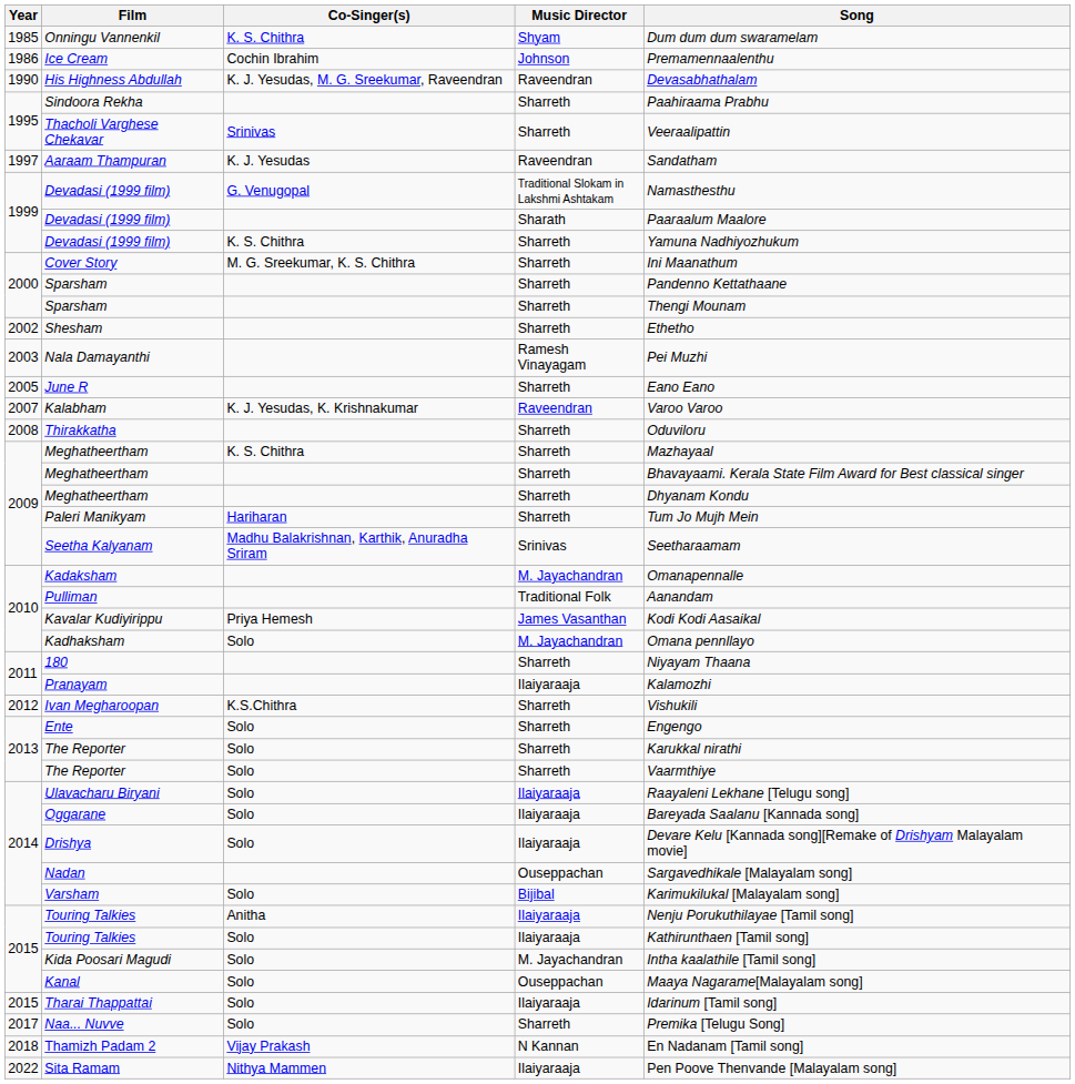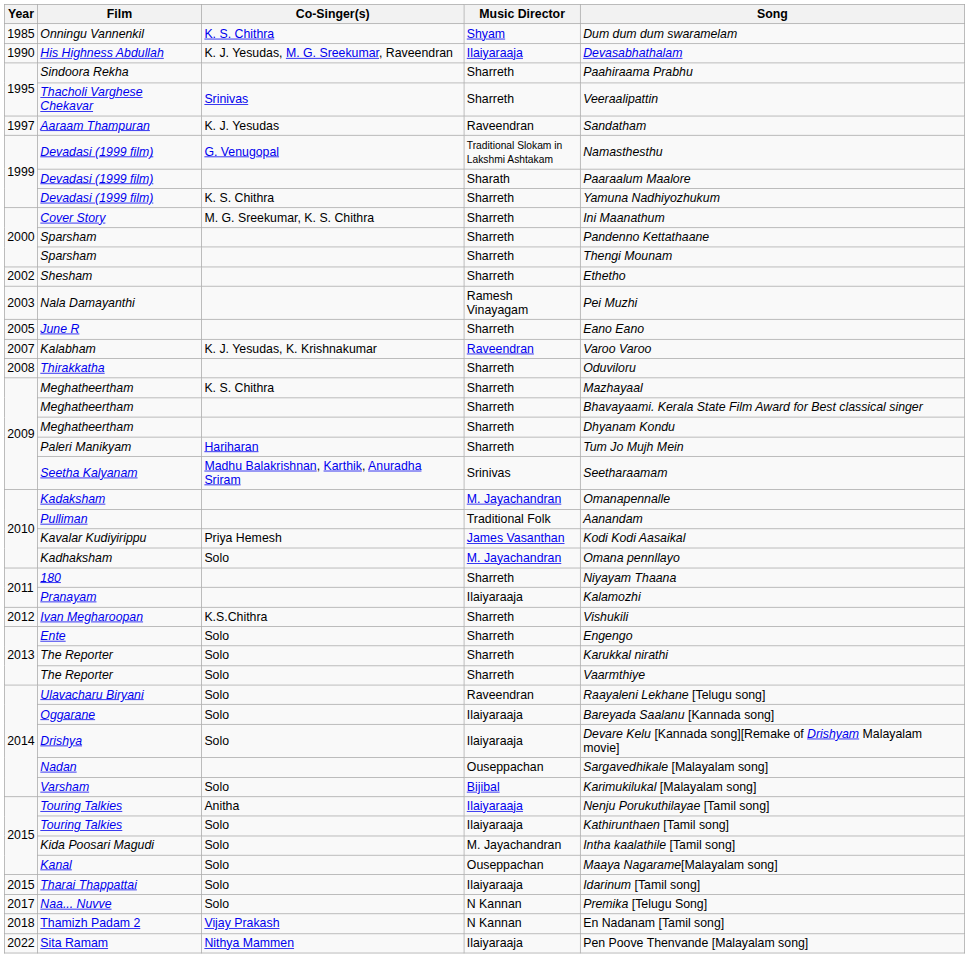 <table class="wikitable">
 <tr>
 <th>Year</th>
 <th>Film</th>
 <th>Co-Singer(s)</th>
 <th>Music Director</th>
 <th>Song</th>
 </tr>
 <tr>
 <td>1985</td>
 <td><em>Onningu Vannenkil</em></td>
 <td><a href='#'>K. S. Chithra</a></td>
 <td><a href='#'>Shyam</a></td>
 <td><em> Dum dum dum swaramelam</em></td>
 </tr>
 <tr>
-<td>1986</td>
-<td><em><a href='#'>Ice Cream</a></em></td>
-<td>Cochin Ibrahim</td>
-<td><a href='#'>Johnson</a></td>
-<td><em>Premamennaalenthu</em></td>
-</tr>
-<tr>
 <td>1990</td>
 <td><em><a href='#'>His Highness Abdullah</a></em></td>
 <td>K. J. Yesudas, <a href='#'>M. G. Sreekumar</a>, Raveendran</td>
-<td>Raveendran</td>
+<td><a href='#'>Ilaiyaraaja</a></td>
 <td><em><a href='#'>Devasabhathalam</a></em></td>
 </tr>
 <tr>
 <td rowspan="2">1995</td>
 <td><em>Sindoora Rekha</em></td>
 <td></td>
 <td>Sharreth</td>
 <td><em>Paahiraama Prabhu</em></td>
 </tr>
 <tr>
 <td><em><a href='#'>Thacholi Varghese Chekavar</a></em></td>
 <td><a href='#'>Srinivas</a></td>
 <td>Sharreth</td>
 <td><em>Veeraalipattin</em></td>
 </tr>
 <tr>
 <td>1997</td>
 <td><em><a href='#'>Aaraam Thampuran</a></em></td>
 <td>K. J. Yesudas</td>
 <td>Raveendran</td>
 <td><em>Sandatham</em></td>
 </tr>
 <tr>
 <td rowspan="3">1999</td>
 <td><em><a href='#'>Devadasi (1999 film)</a></em></td>
 <td><a href='#'>G. Venugopal</a></td>
 <td><small>Traditional Slokam in<br>Lakshmi Ashtakam</small></td>
 <td><em>Namasthesthu</em></td>
 </tr>
 <tr>
 <td><em><a href='#'>Devadasi (1999 film)</a></em></td>
 <td></td>
 <td>Sharath</td>
 <td><em>Paaraalum Maalore</em></td>
 </tr>
 <tr>
 <td><em><a href='#'>Devadasi (1999 film)</a></em></td>
 <td>K. S. Chithra</td>
 <td>Sharreth</td>
 <td><em>Yamuna Nadhiyozhukum</em></td>
 </tr>
 <tr>
 <td rowspan="3">2000</td>
 <td><em><a href='#'>Cover Story</a></em></td>
 <td>M. G. Sreekumar, K. S. Chithra</td>
 <td>Sharreth</td>
 <td><em>Ini Maanathum</em></td>
 </tr>
 <tr>
 <td><em>Sparsham</em></td>
 <td></td>
 <td>Sharreth</td>
 <td><em>Pandenno Kettathaane</em></td>
 </tr>
 <tr>
 <td><em>Sparsham</em></td>
 <td></td>
 <td>Sharreth</td>
 <td><em>Thengi Mounam</em></td>
 </tr>
 <tr>
 <td>2002</td>
 <td><em>Shesham</em></td>
 <td></td>
 <td>Sharreth</td>
 <td><em>Ethetho</em></td>
 </tr>
 <tr>
 <td>2003</td>
 <td><em>Nala Damayanthi</em></td>
 <td></td>
 <td>Ramesh Vinayagam</td>
 <td><em>Pei Muzhi</em></td>
 </tr>
 <tr>
 <td>2005</td>
 <td><em><a href='#'>June R</a></em></td>
 <td></td>
 <td>Sharreth</td>
 <td><em>Eano Eano</em></td>
 </tr>
 <tr>
 <td>2007</td>
 <td><em>Kalabham</em></td>
 <td>K. J. Yesudas, K. Krishnakumar</td>
 <td><a href='#'>Raveendran</a></td>
 <td><em>Varoo Varoo</em></td>
 </tr>
 <tr>
 <td>2008</td>
 <td><em><a href='#'>Thirakkatha</a></em></td>
 <td></td>
 <td>Sharreth</td>
 <td><em>Oduviloru</em></td>
 </tr>
 <tr>
 <td rowspan="5">2009</td>
 <td><em>Meghatheertham</em></td>
 <td>K. S. Chithra</td>
 <td>Sharreth</td>
 <td><em>Mazhayaal</em></td>
 </tr>
 <tr>
 <td><em>Meghatheertham</em></td>
 <td></td>
 <td>Sharreth</td>
 <td><em>Bhavayaami. Kerala State Film Award for Best classical singer </em></td>
 </tr>
 <tr>
 <td><em>Meghatheertham</em></td>
 <td></td>
 <td>Sharreth</td>
 <td><em>Dhyanam Kondu</em></td>
 </tr>
 <tr>
 <td><em>Paleri Manikyam</em></td>
 <td><a href='#'>Hariharan</a></td>
 <td>Sharreth</td>
 <td><em>Tum Jo Mujh Mein</em></td>
 </tr>
 <tr>
 <td><em><a href='#'>Seetha Kalyanam</a></em></td>
 <td><a href='#'>Madhu Balakrishnan</a>, <a href='#'>Karthik</a>, <a href='#'>Anuradha Sriram</a></td>
 <td>Srinivas</td>
 <td><em>Seetharaamam</em></td>
 </tr>
 <tr>
 <td rowspan="4">2010</td>
 <td><em><a href='#'>Kadaksham</a></em></td>
 <td></td>
 <td><a href='#'>M. Jayachandran</a></td>
 <td><em>Omanapennalle</em></td>
 </tr>
 <tr>
 <td><em><a href='#'>Pulliman</a></em></td>
 <td></td>
 <td>Traditional Folk</td>
 <td><em>Aanandam</em></td>
 </tr>
 <tr>
 <td><em>Kavalar Kudiyirippu</em></td>
 <td>Priya Hemesh</td>
 <td><a href='#'>James Vasanthan</a></td>
 <td><em>Kodi Kodi Aasaikal</em></td>
 </tr>
 <tr>
 <td><em>Kadhaksham</em></td>
 <td>Solo</td>
 <td><a href='#'>M. Jayachandran</a></td>
 <td><em>Omana pennllayo</em></td>
 </tr>
 <tr>
 <td rowspan="2">2011</td>
 <td><em><a href='#'>180</a></em></td>
 <td></td>
 <td>Sharreth</td>
 <td><em>Niyayam Thaana</em></td>
 </tr>
 <tr>
 <td><em><a href='#'>Pranayam</a></em></td>
 <td></td>
 <td>Ilaiyaraaja</td>
 <td><em>Kalamozhi</em></td>
 </tr>
 <tr>
 <td>2012</td>
 <td><em><a href='#'>Ivan Megharoopan</a></em></td>
 <td>K.S.Chithra</td>
 <td>Sharreth</td>
 <td><em>Vishukili</em></td>
 </tr>
 <tr>
 <td rowspan="3">2013</td>
 <td><em><a href='#'>Ente</a></em></td>
 <td>Solo</td>
 <td>Sharreth</td>
 <td><em>Engengo</em></td>
 </tr>
 <tr>
 <td><em>The Reporter</em></td>
 <td>Solo</td>
 <td>Sharreth</td>
 <td><em>Karukkal nirathi</em></td>
 </tr>
 <tr>
 <td><em>The Reporter</em></td>
 <td>Solo</td>
 <td>Sharreth</td>
 <td><em> Vaarmthiye</em></td>
 </tr>
 <tr>
 <td rowspan="5">2014</td>
 <td><em><a href='#'>Ulavacharu Biryani</a></em></td>
 <td>Solo</td>
-<td><a href='#'>Ilaiyaraaja</a></td>
+<td>Raveendran</td>
 <td><em>Raayaleni Lekhane</em> [Telugu song]</td>
 </tr>
 <tr>
 <td><em><a href='#'>Oggarane</a></em></td>
 <td>Solo</td>
 <td>Ilaiyaraaja</td>
 <td><em>Bareyada Saalanu</em> [Kannada song]</td>
 </tr>
 <tr>
 <td><em><a href='#'>Drishya</a></em></td>
 <td>Solo</td>
 <td>Ilaiyaraaja</td>
 <td><em>Devare Kelu</em> [Kannada song][Remake of <em><a href='#'>Drishyam</a></em> Malayalam movie]</td>
 </tr>
 <tr>
 <td><em><a href='#'>Nadan </a></em></td>
 <td></td>
 <td>Ouseppachan</td>
 <td><em>Sargavedhikale</em> [Malayalam song]</td>
 </tr>
 <tr>
 <td><em><a href='#'>Varsham</a></em></td>
 <td>Solo</td>
 <td><a href='#'>Bijibal</a></td>
 <td><em>Karimukilukal</em> [Malayalam song]</td>
 </tr>
 <tr>
 <td rowspan="4">2015</td>
 <td><em><a href='#'>Touring Talkies </a></em></td>
 <td>Anitha</td>
 <td><a href='#'>Ilaiyaraaja</a></td>
 <td><em>Nenju Porukuthilayae</em> [Tamil song]</td>
 </tr>
 <tr>
 <td><em><a href='#'>Touring Talkies </a></em></td>
 <td>Solo</td>
 <td>Ilaiyaraaja</td>
 <td><em>Kathirunthaen</em> [Tamil song]</td>
 </tr>
 <tr>
 <td><em>Kida Poosari Magudi</em></td>
 <td>Solo</td>
 <td>M. Jayachandran</td>
 <td><em>Intha kaalathile</em> [Tamil song]</td>
 </tr>
 <tr>
 <td><em><a href='#'>Kanal</a></em></td>
 <td>Solo</td>
 <td>Ouseppachan</td>
 <td><em> Maaya Nagarame</em>[Malayalam song]</td>
 </tr>
 <tr>
 <td>2015</td>
 <td><em><a href='#'>Tharai Thappattai</a></em></td>
 <td>Solo</td>
 <td>Ilaiyaraaja</td>
 <td><em>Idarinum</em> [Tamil song]</td>
 </tr>
 <tr>
 <td>2017</td>
 <td><em><a href='#'>Naa... Nuvve</a></em></td>
 <td>Solo</td>
-<td>Sharreth</td>
+<td>N Kannan</td>
 <td><em>Premika</em> [Telugu Song]</td>
 </tr>
 <tr>
 <td>2018</td>
 <td><a href='#'>Thamizh Padam 2</a></td>
 <td><a href='#'>Vijay Prakash</a></td>
 <td>N Kannan</td>
 <td>En Nadanam [Tamil song]</td>
 </tr>
 <tr>
 <td>2022</td>
 <td><a href='#'>Sita Ramam</a></td>
 <td><a href='#'>Nithya Mammen</a></td>
 <td>Ilaiyaraaja</td>
 <td>Pen Poove Thenvande [Malayalam song]</td>
 </tr>
 </table>
